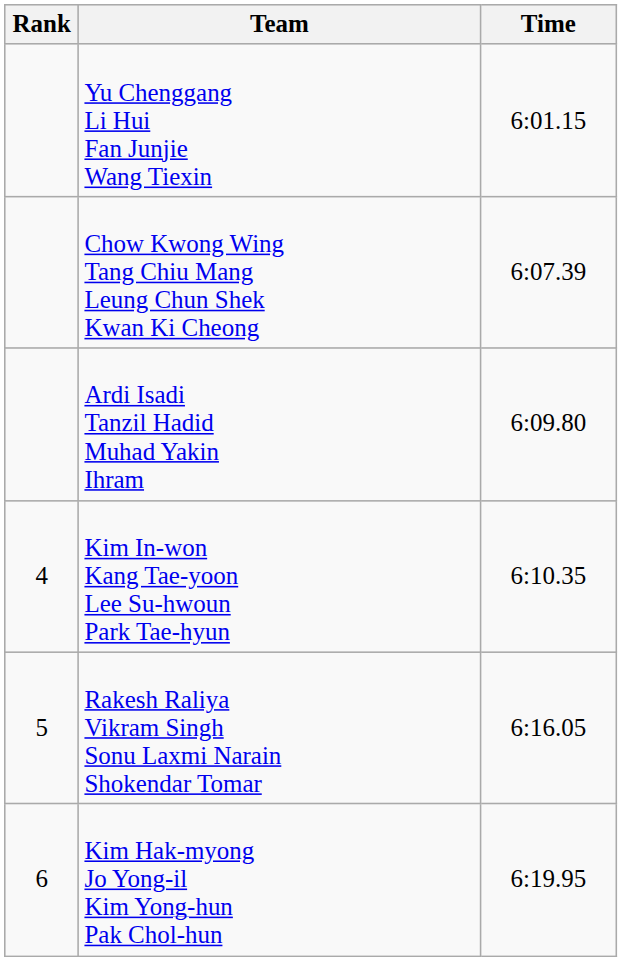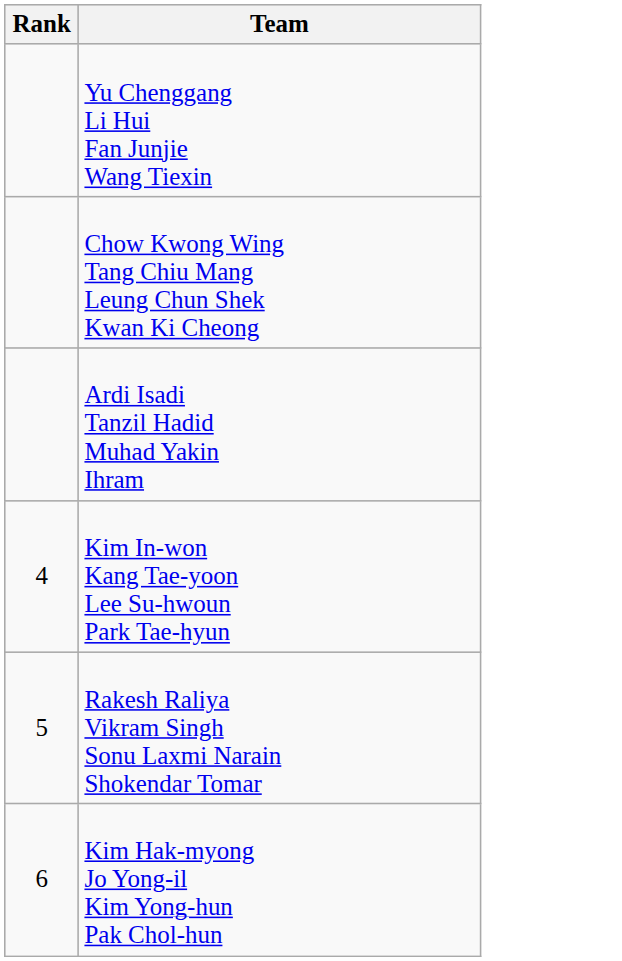 <table class=wikitable style="text-align:center">
 <tr>
 <th width=40>Rank</th>
 <th width=250>Team</th>
-<th width=80>Time</th>
 </tr>
 <tr>
 <td></td>
 <td align=left><br><a href='#'>Yu Chenggang</a><br><a href='#'>Li Hui</a><br><a href='#'>Fan Junjie</a><br><a href='#'>Wang Tiexin</a></td>
-<td>6:01.15</td>
 </tr>
 <tr>
 <td></td>
 <td align=left><br><a href='#'>Chow Kwong Wing</a><br><a href='#'>Tang Chiu Mang</a><br><a href='#'>Leung Chun Shek</a><br><a href='#'>Kwan Ki Cheong</a></td>
-<td>6:07.39</td>
 </tr>
 <tr>
 <td></td>
 <td align=left><br><a href='#'>Ardi Isadi</a><br><a href='#'>Tanzil Hadid</a><br><a href='#'>Muhad Yakin</a><br><a href='#'>Ihram</a></td>
-<td>6:09.80</td>
 </tr>
 <tr>
 <td>4</td>
 <td align=left><br><a href='#'>Kim In-won</a><br><a href='#'>Kang Tae-yoon</a><br><a href='#'>Lee Su-hwoun</a><br><a href='#'>Park Tae-hyun</a></td>
-<td>6:10.35</td>
 </tr>
 <tr>
 <td>5</td>
 <td align=left><br><a href='#'>Rakesh Raliya</a><br><a href='#'>Vikram Singh</a><br><a href='#'>Sonu Laxmi Narain</a><br><a href='#'>Shokendar Tomar</a></td>
-<td>6:16.05</td>
 </tr>
 <tr>
 <td>6</td>
 <td align=left><br><a href='#'>Kim Hak-myong</a><br><a href='#'>Jo Yong-il</a><br><a href='#'>Kim Yong-hun</a><br><a href='#'>Pak Chol-hun</a></td>
-<td>6:19.95</td>
 </tr>
 </table>
